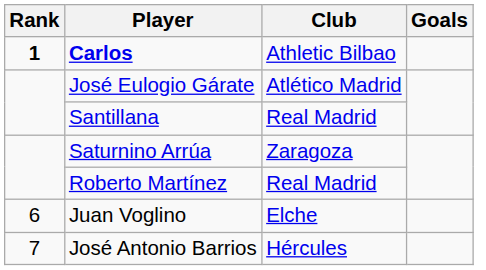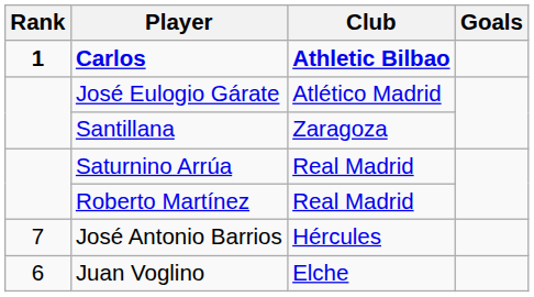 <table class="wikitable">
 <tr>
 <th>Rank</th>
 <th>Player</th>
 <th>Club</th>
 <th>Goals</th>
 </tr>
 <tr>
 <td align="center"><strong>1</strong></td>
 <td> <strong><a href='#'>Carlos</a></strong></td>
-<td><a href='#'>Athletic Bilbao</a></td>
+<td><strong><a href='#'>Athletic Bilbao</a></strong></td>
 <td></td>
 </tr>
 <tr>
 <td rowspan="2"></td>
 <td> <a href='#'>José Eulogio Gárate</a></td>
 <td><a href='#'>Atlético Madrid</a></td>
 <td rowspan="2"></td>
 </tr>
 <tr>
 <td> <a href='#'>Santillana</a></td>
-<td><a href='#'>Real Madrid</a></td>
+<td><a href='#'>Zaragoza</a></td>
 </tr>
 <tr>
 <td rowspan="2"></td>
 <td> <a href='#'>Saturnino Arrúa</a></td>
-<td><a href='#'>Zaragoza</a></td>
+<td><a href='#'>Real Madrid</a></td>
 <td rowspan="2"></td>
 </tr>
 <tr>
 <td> <a href='#'>Roberto Martínez</a></td>
 <td><a href='#'>Real Madrid</a></td>
 </tr>
 <tr>
+<td align="center">7</td>
+<td> José Antonio Barrios</td>
+<td><a href='#'>Hércules</a></td>
+<td></td>
+</tr>
+<tr>
 <td align="center">6</td>
 <td> Juan Voglino</td>
 <td><a href='#'>Elche</a></td>
 <td></td>
 </tr>
-<tr>
-<td align="center">7</td>
-<td> José Antonio Barrios</td>
-<td><a href='#'>Hércules</a></td>
-<td></td>
-</tr>
 </table>
